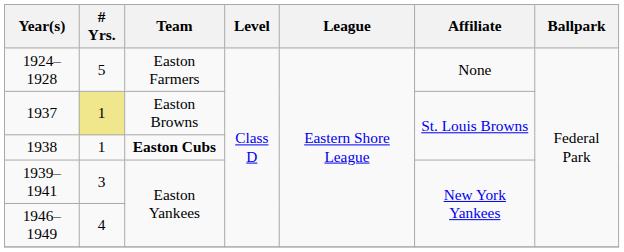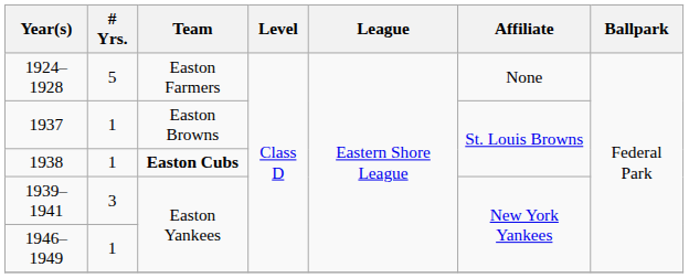 <table class="wikitable" style="text-align:center; font-size: 95%;">
 <tr>
 <th>Year(s)</th>
 <th># Yrs.</th>
 <th>Team</th>
 <th>Level</th>
 <th>League</th>
 <th>Affiliate</th>
 <th>Ballpark</th>
 </tr>
 <tr>
 <td>1924–1928</td>
 <td>5</td>
 <td>Easton Farmers</td>
 <td rowspan=5><a href='#'>Class D</a></td>
 <td rowspan=5><a href='#'>Eastern Shore League</a></td>
 <td>None</td>
 <td rowspan=5>Federal Park</td>
 </tr>
 <tr>
 <td>1937</td>
-<td style="background: khaki;">1</td>
+<td>1</td>
 <td>Easton Browns</td>
 <td rowspan=2><a href='#'>St. Louis Browns</a></td>
 </tr>
 <tr>
 <td>1938</td>
 <td>1</td>
 <td><strong>Easton Cubs</strong></td>
 </tr>
 <tr>
 <td>1939–1941</td>
 <td>3</td>
 <td rowspan=2>Easton Yankees</td>
 <td rowspan=2><a href='#'>New York Yankees</a></td>
 </tr>
 <tr>
 <td>1946–1949</td>
-<td>4</td>
+<td>1</td>
 </tr>
 <tr>
 </tr>
 </table>
